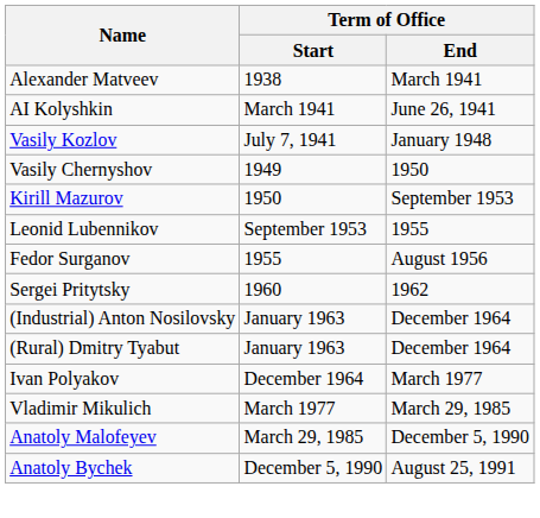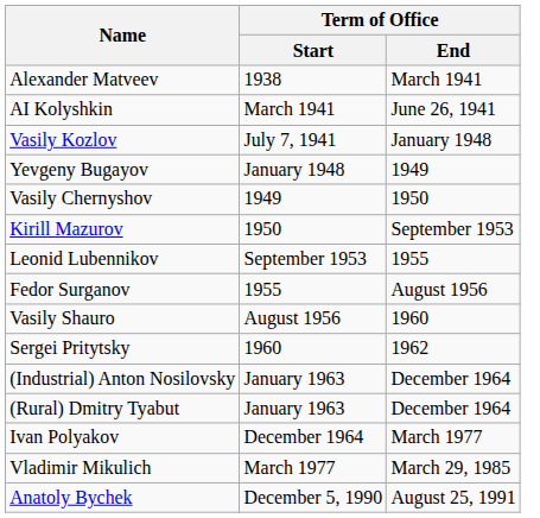 <table class="wikitable">
 <tr>
 <th rowspan="2">Name</th>
 <th colspan="2">Term of Office</th>
 </tr>
 <tr>
 <th>Start</th>
 <th>End</th>
 </tr>
 <tr>
 <td>Alexander Matveev</td>
 <td>1938</td>
 <td>March 1941</td>
 </tr>
 <tr>
 <td>AI Kolyshkin</td>
 <td>March 1941</td>
 <td>June 26, 1941</td>
 </tr>
 <tr>
 <td><a href='#'>Vasily Kozlov</a></td>
 <td>July 7, 1941</td>
 <td>January 1948</td>
 </tr>
 <tr>
+<td>Yevgeny Bugayov</td>
+<td>January 1948</td>
+<td>1949</td>
+</tr>
+<tr>
 <td>Vasily Chernyshov</td>
 <td>1949</td>
 <td>1950</td>
 </tr>
 <tr>
 <td><a href='#'>Kirill Mazurov</a></td>
 <td>1950</td>
 <td>September 1953</td>
 </tr>
 <tr>
 <td>Leonid Lubennikov</td>
 <td>September 1953</td>
 <td>1955</td>
 </tr>
 <tr>
 <td>Fedor Surganov</td>
 <td>1955</td>
 <td>August 1956</td>
+</tr>
+<tr>
+<td>Vasily Shauro</td>
+<td>August 1956</td>
+<td>1960</td>
 </tr>
 <tr>
 <td>Sergei Pritytsky</td>
 <td>1960</td>
 <td>1962</td>
 </tr>
 <tr>
 <td>(Industrial) Anton Nosilovsky</td>
 <td>January 1963</td>
 <td>December 1964</td>
 </tr>
 <tr>
 <td>(Rural) Dmitry Tyabut</td>
 <td>January 1963</td>
 <td>December 1964</td>
 </tr>
 <tr>
 <td>Ivan Polyakov</td>
 <td>December 1964</td>
 <td>March 1977</td>
 </tr>
 <tr>
 <td>Vladimir Mikulich</td>
 <td>March 1977</td>
 <td>March 29, 1985</td>
 </tr>
 <tr>
-<td><a href='#'>Anatoly Malofeyev</a></td>
-<td>March 29, 1985</td>
-<td>December 5, 1990</td>
-</tr>
-<tr>
 <td><a href='#'>Anatoly Bychek</a></td>
 <td>December 5, 1990</td>
 <td>August 25, 1991</td>
 </tr>
 </table>
